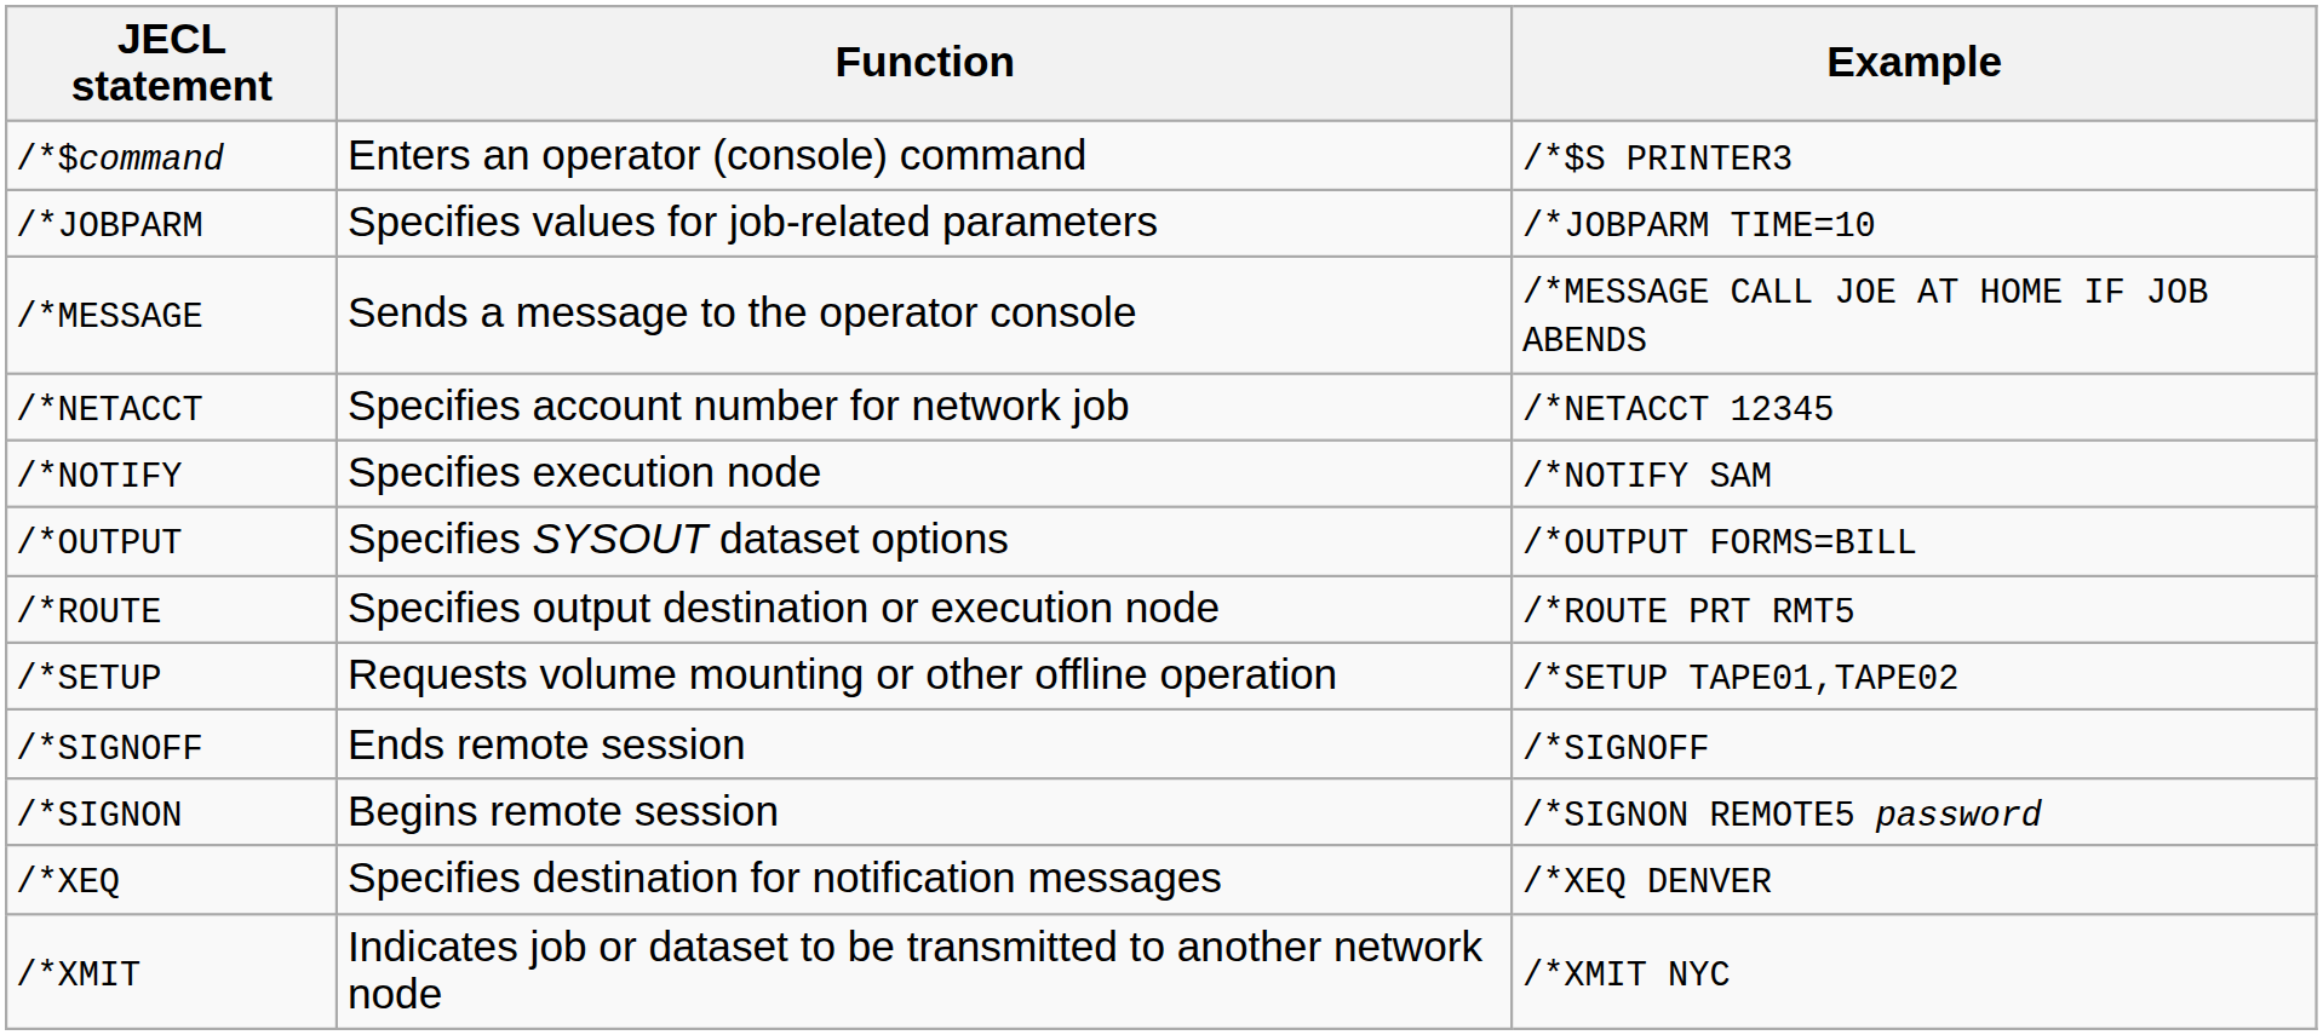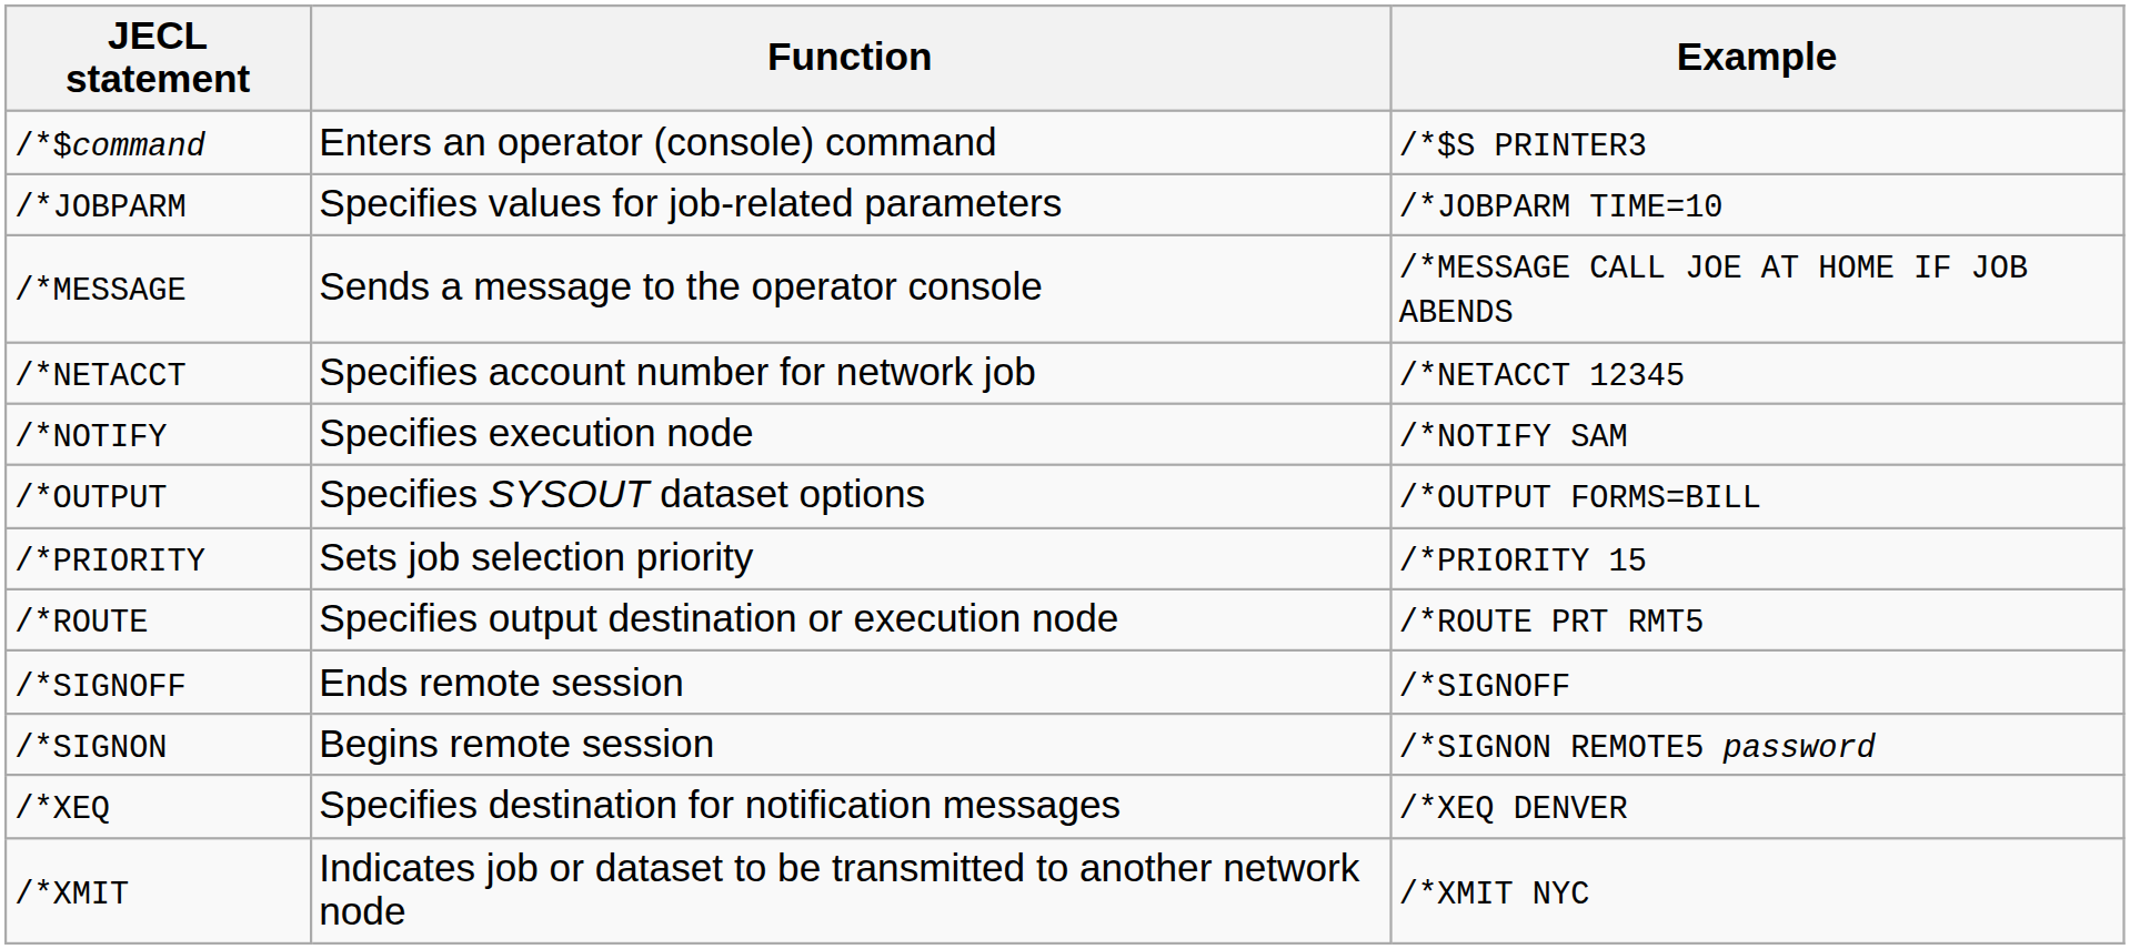 <table class="wikitable">
 <tr>
 <th>JECL statement</th>
 <th>Function</th>
 <th>Example</th>
 </tr>
 <tr>
 <td><code>/*$<em>command</em></code></td>
 <td>Enters an operator (console) command</td>
 <td><code>/*$S PRINTER3</code></td>
 </tr>
 <tr>
 <td><code>/*JOBPARM</code></td>
 <td>Specifies values for job-related parameters</td>
 <td><code>/*JOBPARM TIME=10</code></td>
 </tr>
 <tr>
 <td><code>/*MESSAGE</code></td>
 <td>Sends a message to the operator console</td>
 <td><code>/*MESSAGE CALL JOE AT HOME IF JOB ABENDS</code></td>
 </tr>
 <tr>
 <td><code>/*NETACCT</code></td>
 <td>Specifies account number for network job</td>
 <td><code>/*NETACCT 12345</code></td>
 </tr>
 <tr>
 <td><code>/*NOTIFY</code></td>
 <td>Specifies execution node</td>
 <td><code>/*NOTIFY SAM</code></td>
 </tr>
 <tr>
 <td><code>/*OUTPUT</code></td>
 <td>Specifies <em>SYSOUT</em> dataset options</td>
 <td><code>/*OUTPUT FORMS=BILL</code></td>
 </tr>
 <tr>
+<td><code>/*PRIORITY</code></td>
+<td>Sets job selection priority</td>
+<td><code>/*PRIORITY 15</code></td>
+</tr>
+<tr>
 <td><code>/*ROUTE</code></td>
 <td>Specifies output destination or execution node</td>
 <td><code>/*ROUTE PRT RMT5</code></td>
-</tr>
-<tr>
-<td><code>/*SETUP</code></td>
-<td>Requests volume mounting or other offline operation</td>
-<td><code>/*SETUP TAPE01,TAPE02</code></td>
 </tr>
 <tr>
 <td><code>/*SIGNOFF</code></td>
 <td>Ends remote session</td>
 <td><code>/*SIGNOFF</code></td>
 </tr>
 <tr>
 <td><code>/*SIGNON</code></td>
 <td>Begins remote session</td>
 <td><code>/*SIGNON REMOTE5 <em>password</em></code></td>
 </tr>
 <tr>
 <td><code>/*XEQ</code></td>
 <td>Specifies destination for notification messages</td>
 <td><code>/*XEQ DENVER</code></td>
 </tr>
 <tr>
 <td><code>/*XMIT</code></td>
 <td>Indicates job or dataset to be transmitted to another network node</td>
 <td><code>/*XMIT NYC</code></td>
 </tr>
 </table>
